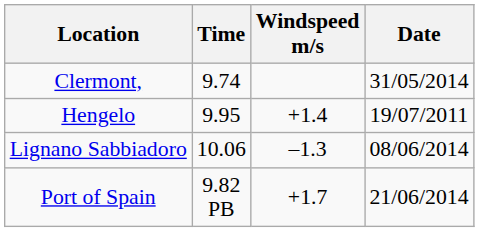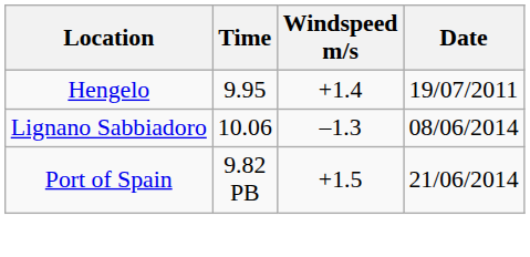 <table class="wikitable" style= "text-align: center">
 <tr>
 <th>Location</th>
 <th>Time</th>
 <th>Windspeed<br>m/s</th>
 <th>Date</th>
-</tr>
-<tr>
-<td><a href='#'>Clermont, </a></td>
-<td>9.74</td>
-<td></td>
-<td>31/05/2014</td>
 </tr>
 <tr>
 <td><a href='#'>Hengelo</a></td>
 <td>9.95</td>
 <td>+1.4</td>
 <td>19/07/2011</td>
 </tr>
 <tr>
 <td><a href='#'>Lignano Sabbiadoro</a></td>
 <td>10.06</td>
 <td>–1.3</td>
 <td>08/06/2014</td>
 </tr>
 <tr>
 <td><a href='#'>Port of Spain</a></td>
 <td>9.82<br>PB</td>
-<td>+1.7</td>
+<td>+1.5</td>
 <td>21/06/2014</td>
 </tr>
 </table>
